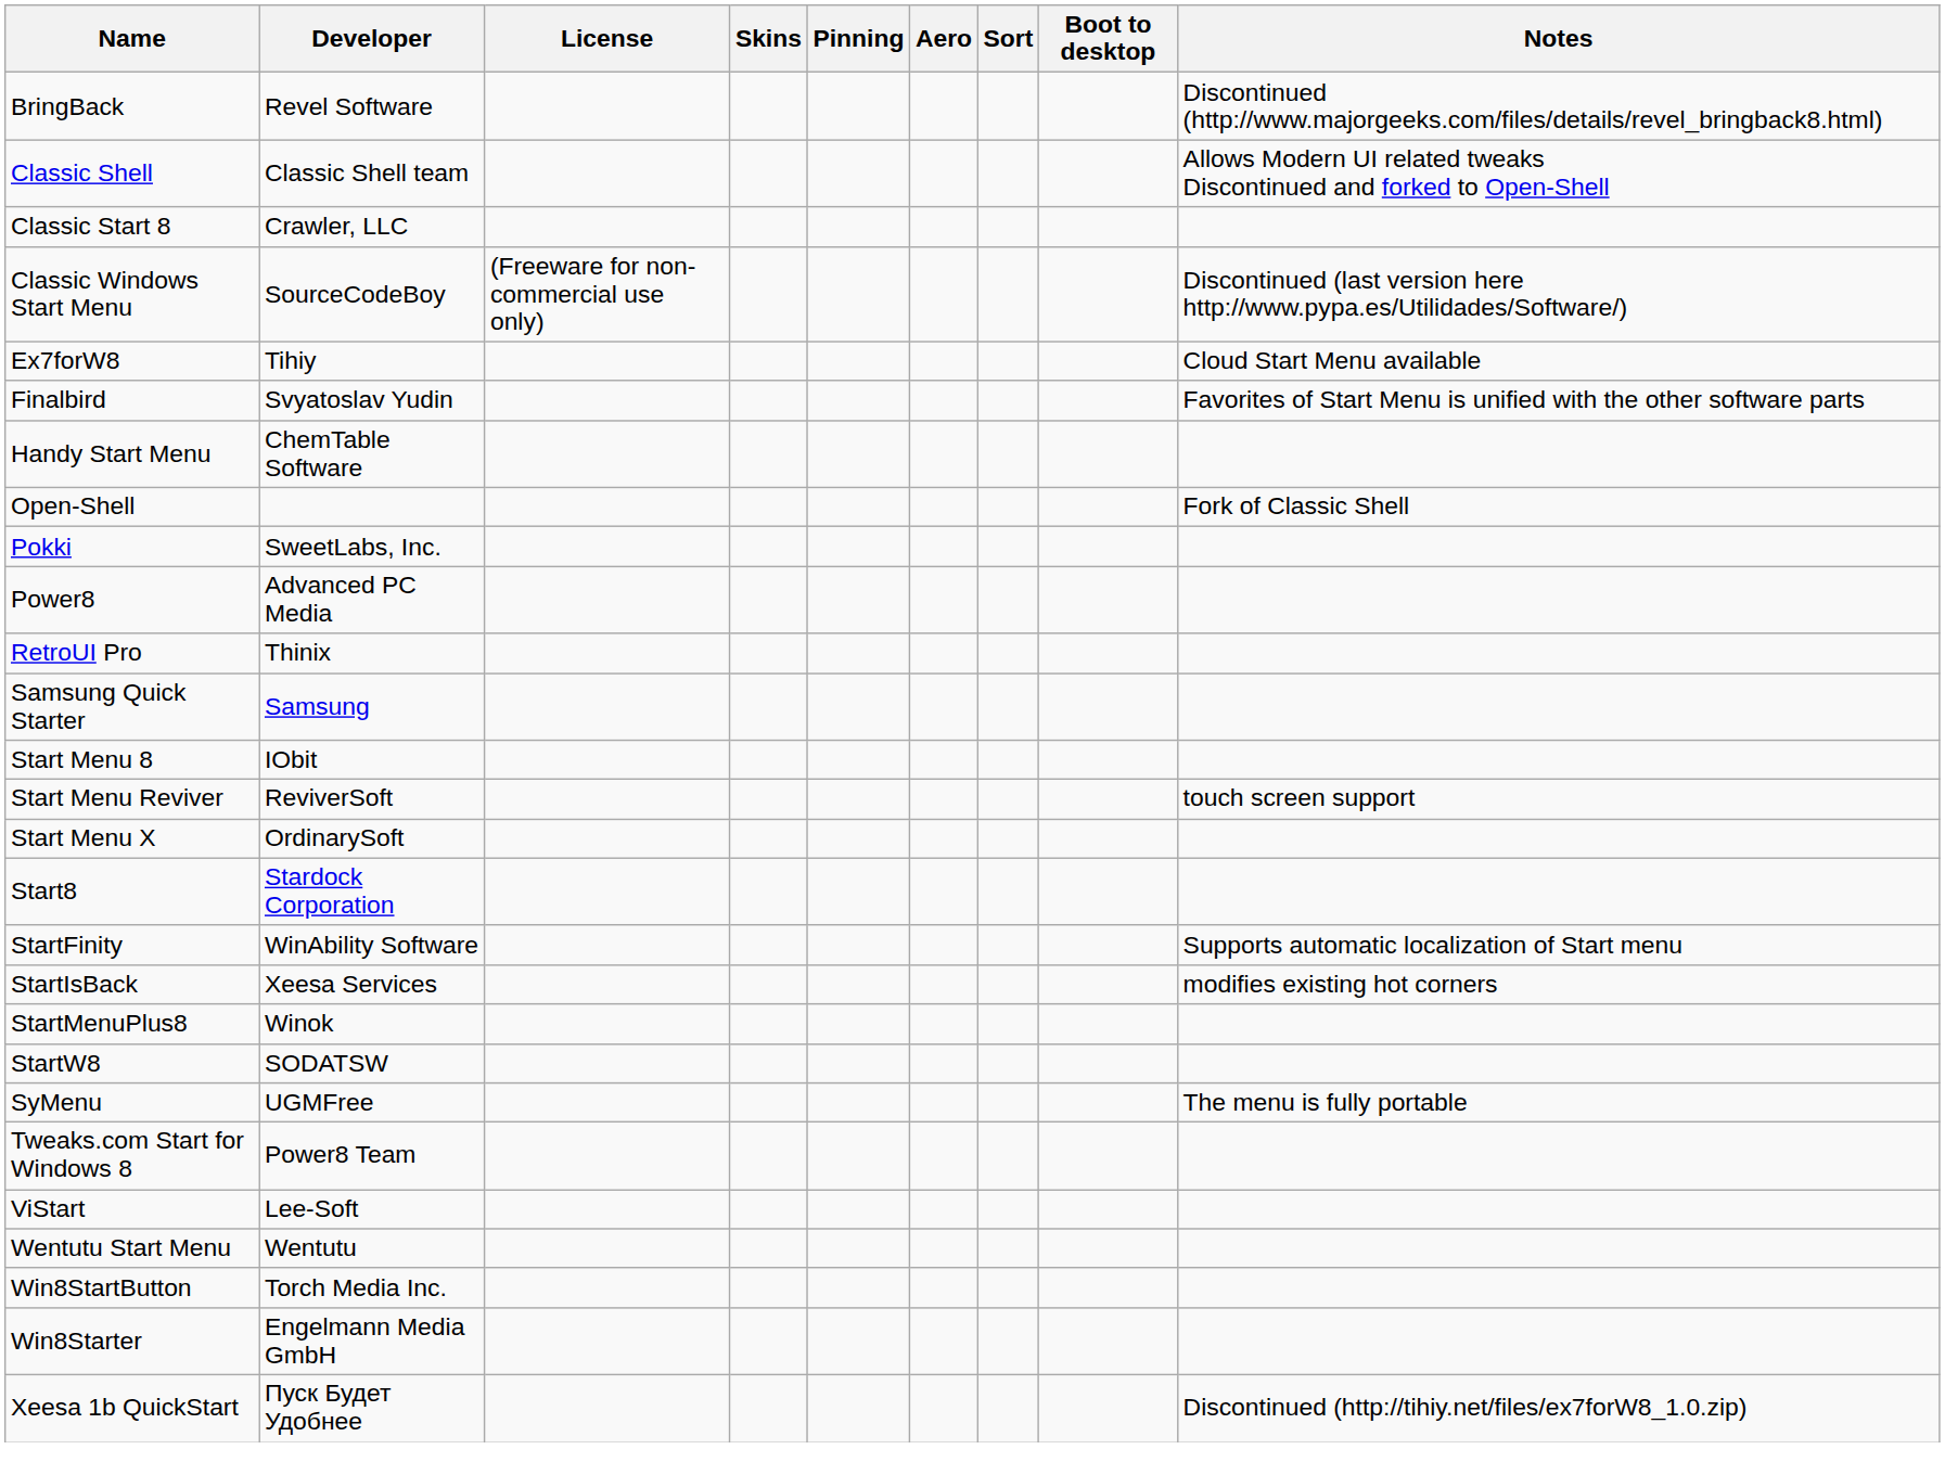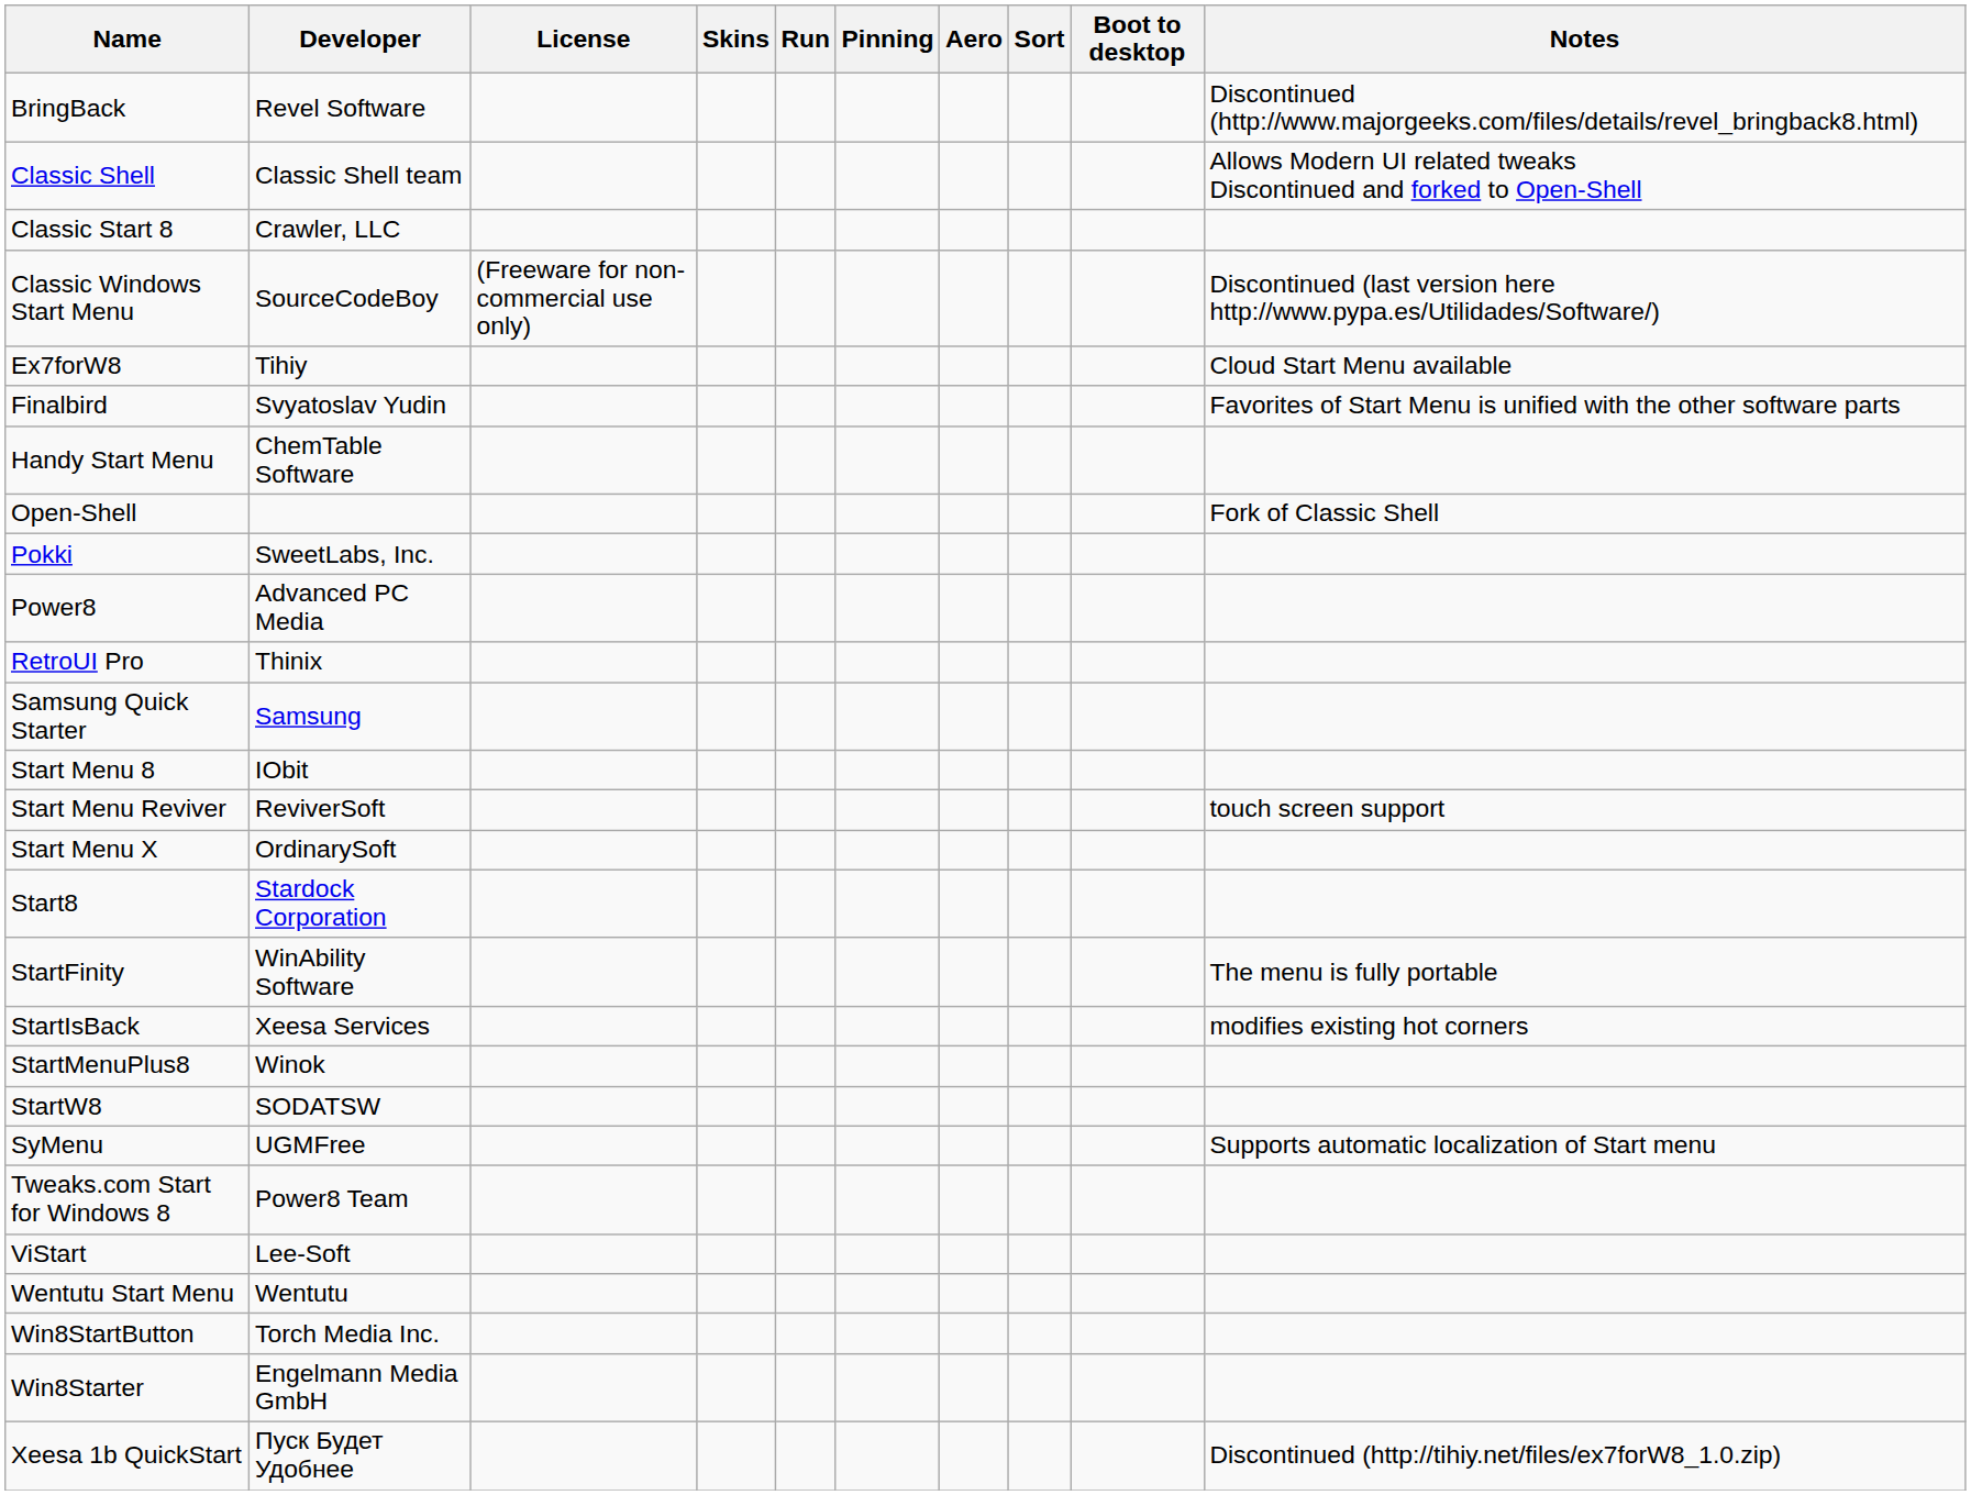 <table class="wikitable sortable">
 <tr>
 <th>Name</th>
 <th>Developer</th>
 <th>License</th>
 <th>Skins</th>
+<th>Run</th>
 <th>Pinning</th>
 <th>Aero</th>
 <th>Sort</th>
 <th>Boot to desktop</th>
 <th>Notes</th>
 </tr>
 <tr>
 <td>BringBack</td>
 <td>Revel Software</td>
 <td></td>
 <td></td>
 <td></td>
 <td></td>
 <td></td>
 <td></td>
+<td></td>
 <td>Discontinued  (http://www.majorgeeks.com/files/details/revel_bringback8.html)</td>
 </tr>
 <tr>
 <td><a href='#'>Classic Shell</a></td>
 <td>Classic Shell team</td>
+<td></td>
 <td></td>
 <td></td>
 <td></td>
 <td></td>
 <td></td>
 <td></td>
 <td>Allows Modern UI related tweaks<br>Discontinued and <a href='#'>forked</a> to <a href='#'>Open-Shell</a></td>
 </tr>
 <tr>
 <td>Classic Start 8</td>
 <td>Crawler, LLC</td>
 <td></td>
 <td></td>
 <td></td>
 <td></td>
 <td></td>
 <td></td>
 <td></td>
+<td></td>
 </tr>
 <tr>
 <td>Classic Windows Start Menu</td>
 <td>SourceCodeBoy</td>
 <td> (Freeware for non-commercial use only) </td>
+<td></td>
 <td></td>
 <td></td>
 <td></td>
 <td></td>
 <td></td>
 <td>Discontinued (last version here http://www.pypa.es/Utilidades/Software/)</td>
 </tr>
 <tr>
 <td>Ex7forW8</td>
 <td>Tihiy</td>
 <td></td>
 <td></td>
 <td></td>
 <td></td>
 <td></td>
 <td></td>
+<td></td>
 <td>Cloud Start Menu available</td>
 </tr>
 <tr>
 <td>Finalbird</td>
 <td>Svyatoslav Yudin</td>
+<td></td>
 <td></td>
 <td></td>
 <td></td>
 <td></td>
 <td></td>
 <td></td>
 <td>Favorites of Start Menu is unified with the other software parts</td>
 </tr>
 <tr>
 <td>Handy Start Menu</td>
 <td>ChemTable Software</td>
 <td></td>
 <td></td>
 <td></td>
 <td></td>
 <td></td>
 <td></td>
 <td></td>
+<td></td>
 </tr>
 <tr>
 <td>Open-Shell</td>
+<td></td>
 <td></td>
 <td></td>
 <td></td>
 <td></td>
 <td></td>
 <td></td>
 <td></td>
 <td>Fork of Classic Shell</td>
 </tr>
 <tr>
 <td><a href='#'>Pokki</a></td>
 <td>SweetLabs, Inc.</td>
 <td></td>
 <td></td>
 <td></td>
 <td></td>
 <td></td>
 <td></td>
 <td></td>
+<td></td>
 </tr>
 <tr>
 <td>Power8<br></td>
 <td>Advanced PC Media</td>
+<td></td>
 <td></td>
 <td></td>
 <td></td>
 <td></td>
 <td></td>
 <td></td>
 <td></td>
 </tr>
 <tr>
 <td><a href='#'>RetroUI</a> Pro</td>
 <td>Thinix</td>
 <td></td>
 <td></td>
 <td></td>
 <td></td>
 <td></td>
 <td></td>
 <td></td>
+<td></td>
 </tr>
 <tr>
 <td>Samsung Quick Starter</td>
 <td><a href='#'>Samsung</a></td>
+<td></td>
 <td></td>
 <td></td>
 <td></td>
 <td></td>
 <td></td>
 <td></td>
 <td></td>
 </tr>
 <tr>
 <td>Start Menu 8</td>
 <td>IObit</td>
 <td></td>
 <td></td>
 <td></td>
 <td></td>
 <td></td>
 <td></td>
 <td></td>
+<td></td>
 </tr>
 <tr>
 <td>Start Menu Reviver</td>
 <td>ReviverSoft</td>
+<td></td>
 <td></td>
 <td></td>
 <td></td>
 <td></td>
 <td></td>
 <td></td>
 <td>touch screen support</td>
 </tr>
 <tr>
 <td>Start Menu X</td>
 <td>OrdinarySoft</td>
 <td></td>
 <td></td>
 <td></td>
 <td></td>
 <td></td>
 <td></td>
 <td></td>
+<td></td>
 </tr>
 <tr>
 <td>Start8</td>
 <td><a href='#'>Stardock Corporation</a></td>
+<td></td>
 <td></td>
 <td></td>
 <td></td>
 <td></td>
 <td></td>
 <td></td>
 <td></td>
 </tr>
 <tr>
 <td>StartFinity</td>
 <td>WinAbility Software</td>
 <td></td>
 <td></td>
 <td></td>
 <td></td>
 <td></td>
 <td></td>
-<td>Supports automatic localization of Start menu</td>
+<td></td>
+<td>The menu is fully portable</td>
 </tr>
 <tr>
 <td>StartIsBack</td>
 <td>Xeesa Services</td>
+<td></td>
 <td></td>
 <td></td>
 <td></td>
 <td></td>
 <td></td>
 <td></td>
 <td>modifies existing hot corners</td>
 </tr>
 <tr>
 <td>StartMenuPlus8</td>
 <td>Winok</td>
 <td></td>
 <td></td>
 <td></td>
 <td></td>
 <td></td>
 <td></td>
 <td></td>
+<td></td>
 </tr>
 <tr>
 <td>StartW8</td>
 <td>SODATSW</td>
+<td></td>
 <td></td>
 <td></td>
 <td></td>
 <td></td>
 <td></td>
 <td></td>
 <td></td>
 </tr>
 <tr>
 <td>SyMenu</td>
 <td>UGMFree</td>
 <td></td>
 <td></td>
 <td></td>
 <td></td>
 <td></td>
 <td></td>
-<td>The menu is fully portable</td>
+<td></td>
+<td>Supports automatic localization of Start menu</td>
 </tr>
 <tr>
 <td>Tweaks.com Start for Windows 8</td>
 <td>Power8 Team</td>
+<td></td>
 <td></td>
 <td></td>
 <td></td>
 <td></td>
 <td></td>
 <td></td>
 <td></td>
 </tr>
 <tr>
 <td>ViStart</td>
 <td>Lee-Soft</td>
 <td></td>
 <td></td>
 <td></td>
 <td></td>
 <td></td>
 <td></td>
 <td></td>
+<td></td>
 </tr>
 <tr>
 <td>Wentutu Start Menu</td>
 <td>Wentutu</td>
+<td></td>
 <td></td>
 <td></td>
 <td></td>
 <td></td>
 <td></td>
 <td></td>
 <td></td>
 </tr>
 <tr>
 <td>Win8StartButton</td>
 <td>Torch Media Inc.</td>
 <td></td>
 <td></td>
 <td></td>
 <td></td>
 <td></td>
 <td></td>
 <td></td>
+<td></td>
 </tr>
 <tr>
 <td>Win8Starter</td>
 <td>Engelmann Media GmbH</td>
+<td></td>
 <td></td>
 <td></td>
 <td></td>
 <td></td>
 <td></td>
 <td></td>
 <td></td>
 </tr>
 <tr>
 <td>Xeesa 1b QuickStart</td>
 <td>Пуск Будет Удобнее</td>
 <td></td>
 <td></td>
 <td></td>
 <td></td>
 <td></td>
 <td></td>
+<td></td>
 <td>Discontinued (http://tihiy.net/files/ex7forW8_1.0.zip)</td>
 </tr>
 </table>
